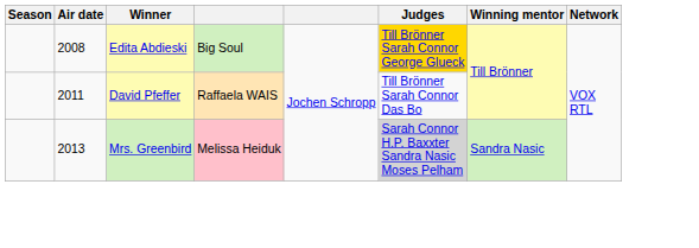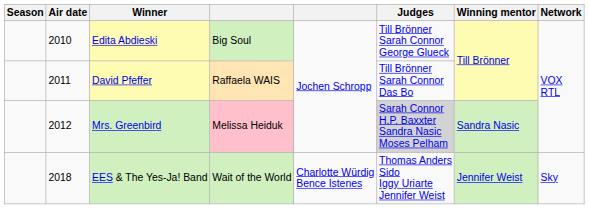 <table class="wikitable">
 <tr>
 <th>Season</th>
 <th>Air date</th>
 <th>Winner</th>
 <th></th>
 <th></th>
 <th>Judges</th>
 <th>Winning mentor</th>
 <th>Network</th>
 </tr>
 <tr>
 <td></td>
-<td>2008</td>
+<td>2010</td>
 <td bgcolor="#FEFCB3"><a href='#'>Edita Abdieski</a></td>
 <td bgcolor="#d0f0c0">Big Soul</td>
 <td rowspan=3><a href='#'>Jochen Schropp</a></td>
-<td style="background: gold;"><a href='#'>Till Brönner</a> <br> <a href='#'>Sarah Connor</a> <br> <a href='#'>George Glueck</a></td>
+<td><a href='#'>Till Brönner</a> <br> <a href='#'>Sarah Connor</a> <br> <a href='#'>George Glueck</a></td>
 <td bgcolor="FEFCB3" rowspan=2><a href='#'>Till Brönner</a></td>
 <td rowspan="3"><a href='#'>VOX</a><br><a href='#'>RTL</a></td>
 </tr>
 <tr>
 <td></td>
 <td>2011</td>
 <td bgcolor="#FEFCB3"><a href='#'>David Pfeffer</a></td>
 <td bgcolor="#FFE5B4">Raffaela WAIS</td>
 <td><a href='#'>Till Brönner</a> <br> <a href='#'>Sarah Connor</a> <br> <a href='#'>Das Bo</a></td>
 </tr>
 <tr>
 <td></td>
-<td>2013</td>
+<td>2012</td>
 <td bgcolor="#d0f0c0"><a href='#'>Mrs. Greenbird</a></td>
 <td bgcolor="#FFC0CB">Melissa Heiduk</td>
 <td style="background: lightgrey;"><a href='#'>Sarah Connor</a><br><a href='#'>H.P. Baxxter</a><br><a href='#'>Sandra Nasic</a><br><a href='#'>Moses Pelham</a></td>
 <td bgcolor="#d0f0c0"><a href='#'>Sandra Nasic</a></td>
 </tr>
+<tr>
+<td></td>
+<td>2018</td>
+<td bgcolor="#d0f0c0"><a href='#'>EES</a> & The Yes-Ja! Band</td>
+<td bgcolor="#d0f0c0">Wait of the World</td>
+<td><a href='#'>Charlotte Würdig</a><br><a href='#'>Bence Istenes</a></td>
+<td><a href='#'>Thomas Anders</a><br><a href='#'>Sido</a><br><a href='#'>Iggy Uriarte</a><br><a href='#'>Jennifer Weist</a></td>
+<td bgcolor="#d0f0c0"><a href='#'>Jennifer Weist</a></td>
+<td><a href='#'>Sky</a></td>
+</tr>
 </table>
